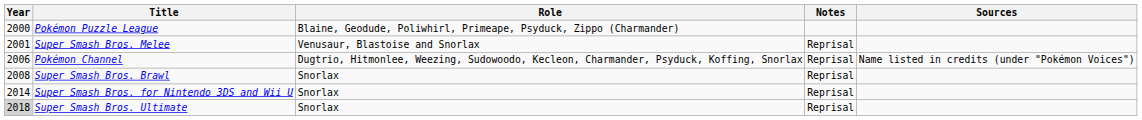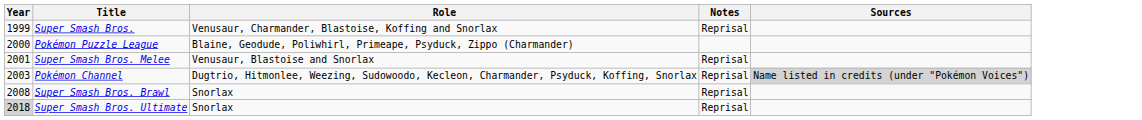 <table class="wikitable">
 <tr>
 <th>Year</th>
 <th>Title</th>
 <th>Role</th>
 <th>Notes</th>
 <th>Sources</th>
+</tr>
+<tr>
+<td>1999</td>
+<td><a href='#'><em>Super Smash Bros.</em></a></td>
+<td>Venusaur, Charmander, Blastoise, Koffing and Snorlax</td>
+<td>Reprisal</td>
+<td></td>
 </tr>
 <tr>
 <td>2000</td>
 <td><em><a href='#'>Pokémon Puzzle League</a></em></td>
 <td>Blaine, Geodude, Poliwhirl, Primeape, Psyduck, Zippo (Charmander)</td>
 <td></td>
 <td></td>
 </tr>
 <tr>
 <td>2001</td>
 <td><em><a href='#'>Super Smash Bros. Melee</a></em></td>
 <td>Venusaur, Blastoise and Snorlax</td>
 <td>Reprisal</td>
 <td></td>
 </tr>
 <tr>
-<td>2006</td>
+<td>2003</td>
 <td><em><a href='#'>Pokémon Channel</a></em></td>
 <td>Dugtrio, Hitmonlee, Weezing, Sudowoodo, Kecleon, Charmander, Psyduck, Koffing, Snorlax</td>
 <td>Reprisal</td>
-<td>Name listed in credits (under "Pokémon Voices")</td>
+<td style="background: lightgrey;">Name listed in credits (under "Pokémon Voices")</td>
 </tr>
 <tr>
 <td>2008</td>
 <td><em><a href='#'>Super Smash Bros. Brawl</a></em></td>
-<td>Snorlax</td>
-<td>Reprisal</td>
-<td></td>
-</tr>
-<tr>
-<td>2014</td>
-<td><em><a href='#'>Super Smash Bros. for Nintendo 3DS and Wii U</a></em></td>
 <td>Snorlax</td>
 <td>Reprisal</td>
 <td></td>
 </tr>
 <tr>
 <td style="background: lightgrey;">2018</td>
 <td><em><a href='#'>Super Smash Bros. Ultimate</a></em></td>
 <td>Snorlax</td>
 <td>Reprisal</td>
 <td></td>
 </tr>
 </table>
